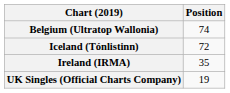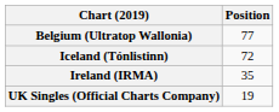 <table class="wikitable sortable plainrowheaders" style="text-align:center">
 <tr>
 <th scope="col">Chart (2019)</th>
 <th scope="col">Position</th>
 </tr>
 <tr>
 <th scope="row">Belgium (Ultratop Wallonia)</th>
-<td>74</td>
+<td>77</td>
 </tr>
 <tr>
 <th scope="row">Iceland (Tónlistinn)</th>
 <td>72</td>
 </tr>
 <tr>
 <th scope="row">Ireland (IRMA)</th>
 <td>35</td>
 </tr>
 <tr>
 <th scope="row">UK Singles (Official Charts Company)</th>
 <td>19</td>
 </tr>
 </table>
